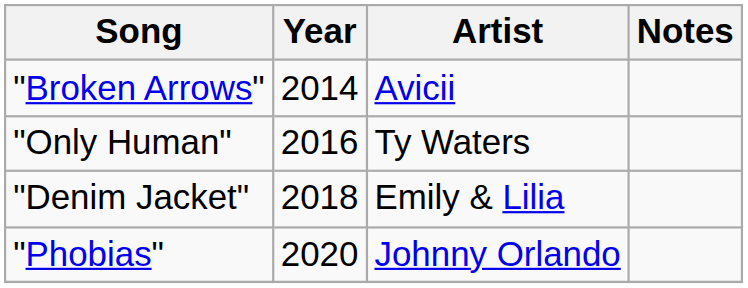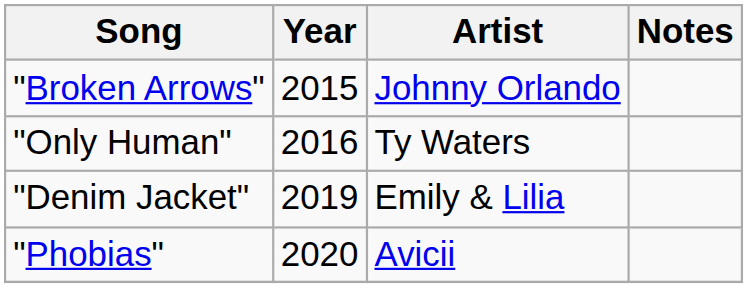 <table class="wikitable sortable">
 <tr>
 <th>Song</th>
 <th>Year</th>
 <th>Artist</th>
 <th class="unsortable">Notes</th>
 </tr>
 <tr>
 <td>"<a href='#'>Broken Arrows</a>"</td>
-<td>2014</td>
-<td><a href='#'>Avicii</a></td>
+<td>2015</td>
+<td><a href='#'>Johnny Orlando</a></td>
 <td></td>
 </tr>
 <tr>
 <td>"Only Human"</td>
 <td>2016</td>
 <td>Ty Waters</td>
 <td></td>
 </tr>
 <tr>
 <td>"Denim Jacket"</td>
-<td>2018</td>
+<td>2019</td>
 <td>Emily & <a href='#'>Lilia</a></td>
 <td></td>
 </tr>
 <tr>
 <td>"<a href='#'>Phobias</a>"</td>
 <td>2020</td>
-<td><a href='#'>Johnny Orlando</a></td>
+<td><a href='#'>Avicii</a></td>
 <td></td>
 </tr>
 <tr>
 </tr>
 </table>
